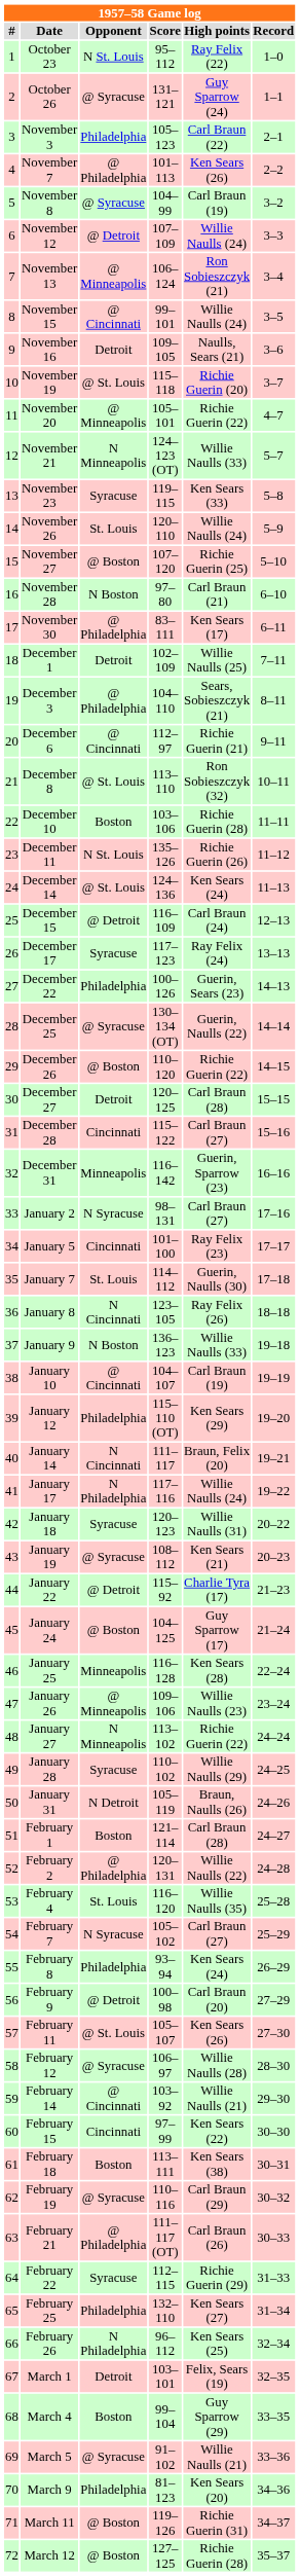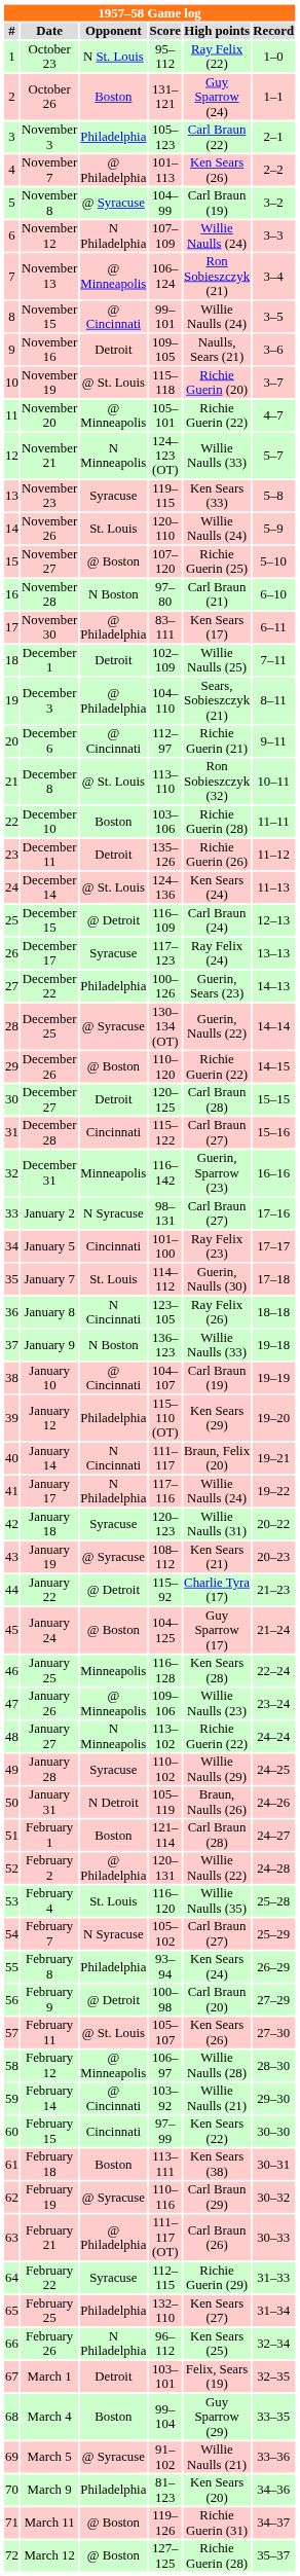 <table class="toccolours collapsible" width=50% style="clear:both; margin:1.5em auto; text-align:center">
 <tr>
 <th colspan=11 style="background:#FF7518; color:white;">1957–58 Game log</th>
 </tr>
 <tr align="center" bgcolor="#dddddd">
 <td><strong>#</strong></td>
 <td><strong>Date</strong></td>
 <td><strong>Opponent</strong></td>
 <td><strong>Score</strong></td>
 <td><strong>High points</strong></td>
 <td><strong>Record</strong></td>
 </tr>
 <tr align="center" bgcolor="ccffcc">
 <td>1</td>
 <td>October 23</td>
 <td>N <a href='#'>St. Louis</a></td>
 <td>95–112</td>
 <td><a href='#'>Ray Felix</a> (22)</td>
 <td>1–0</td>
 </tr>
 <tr align="center" bgcolor="ffcccc">
 <td>2</td>
 <td>October 26</td>
-<td>@ Syracuse</td>
+<td><a href='#'>Boston</a></td>
 <td>131–121</td>
 <td><a href='#'>Guy Sparrow</a> (24)</td>
 <td>1–1</td>
 </tr>
 <tr align="center" bgcolor="ccffcc">
 <td>3</td>
 <td>November 3</td>
 <td><a href='#'>Philadelphia</a></td>
 <td>105–123</td>
 <td><a href='#'>Carl Braun</a> (22)</td>
 <td>2–1</td>
 </tr>
 <tr align="center" bgcolor="ffcccc">
 <td>4</td>
 <td>November 7</td>
 <td>@ Philadelphia</td>
 <td>101–113</td>
 <td><a href='#'>Ken Sears</a> (26)</td>
 <td>2–2</td>
 </tr>
 <tr align="center" bgcolor="ccffcc">
 <td>5</td>
 <td>November 8</td>
 <td>@ <a href='#'>Syracuse</a></td>
 <td>104–99</td>
 <td>Carl Braun (19)</td>
 <td>3–2</td>
 </tr>
 <tr align="center" bgcolor="ffcccc">
 <td>6</td>
 <td>November 12</td>
-<td>@ <a href='#'>Detroit</a></td>
+<td>N Philadelphia</td>
 <td>107–109</td>
 <td><a href='#'>Willie Naulls</a> (24)</td>
 <td>3–3</td>
 </tr>
 <tr align="center" bgcolor="ffcccc">
 <td>7</td>
 <td>November 13</td>
 <td>@ <a href='#'>Minneapolis</a></td>
 <td>106–124</td>
 <td><a href='#'>Ron Sobieszczyk</a> (21)</td>
 <td>3–4</td>
 </tr>
 <tr align="center" bgcolor="ffcccc">
 <td>8</td>
 <td>November 15</td>
 <td>@ <a href='#'>Cincinnati</a></td>
 <td>99–101</td>
 <td>Willie Naulls (24)</td>
 <td>3–5</td>
 </tr>
 <tr align="center" bgcolor="ffcccc">
 <td>9</td>
 <td>November 16</td>
 <td>Detroit</td>
 <td>109–105</td>
 <td>Naulls, Sears (21)</td>
 <td>3–6</td>
 </tr>
 <tr align="center" bgcolor="ffcccc">
 <td>10</td>
 <td>November 19</td>
 <td>@ St. Louis</td>
 <td>115–118</td>
 <td><a href='#'>Richie Guerin</a> (20)</td>
 <td>3–7</td>
 </tr>
 <tr align="center" bgcolor="ccffcc">
 <td>11</td>
 <td>November 20</td>
 <td>@ Minneapolis</td>
 <td>105–101</td>
 <td>Richie Guerin (22)</td>
 <td>4–7</td>
 </tr>
 <tr align="center" bgcolor="ccffcc">
 <td>12</td>
 <td>November 21</td>
 <td>N Minneapolis</td>
 <td>124–123 (OT)</td>
 <td>Willie Naulls (33)</td>
 <td>5–7</td>
 </tr>
 <tr align="center" bgcolor="ffcccc">
 <td>13</td>
 <td>November 23</td>
 <td>Syracuse</td>
 <td>119–115</td>
 <td>Ken Sears (33)</td>
 <td>5–8</td>
 </tr>
 <tr align="center" bgcolor="ffcccc">
 <td>14</td>
 <td>November 26</td>
 <td>St. Louis</td>
 <td>120–110</td>
 <td>Willie Naulls (24)</td>
 <td>5–9</td>
 </tr>
 <tr align="center" bgcolor="ffcccc">
 <td>15</td>
 <td>November 27</td>
 <td>@ Boston</td>
 <td>107–120</td>
 <td>Richie Guerin (25)</td>
 <td>5–10</td>
 </tr>
 <tr align="center" bgcolor="ccffcc">
 <td>16</td>
 <td>November 28</td>
 <td>N Boston</td>
 <td>97–80</td>
 <td>Carl Braun (21)</td>
 <td>6–10</td>
 </tr>
 <tr align="center" bgcolor="ffcccc">
 <td>17</td>
 <td>November 30</td>
 <td>@ Philadelphia</td>
 <td>83–111</td>
 <td>Ken Sears (17)</td>
 <td>6–11</td>
 </tr>
 <tr align="center" bgcolor="ccffcc">
 <td>18</td>
 <td>December 1</td>
 <td>Detroit</td>
 <td>102–109</td>
 <td>Willie Naulls (25)</td>
 <td>7–11</td>
 </tr>
 <tr align="center" bgcolor="ccffcc">
 <td>19</td>
 <td>December 3</td>
 <td>@ Philadelphia</td>
 <td>104–110</td>
 <td>Sears, Sobieszczyk (21)</td>
 <td>8–11</td>
 </tr>
 <tr align="center" bgcolor="ccffcc">
 <td>20</td>
 <td>December 6</td>
 <td>@ Cincinnati</td>
 <td>112–97</td>
 <td>Richie Guerin (21)</td>
 <td>9–11</td>
 </tr>
 <tr align="center" bgcolor="ccffcc">
 <td>21</td>
 <td>December 8</td>
 <td>@ St. Louis</td>
 <td>113–110</td>
 <td>Ron Sobieszczyk (32)</td>
 <td>10–11</td>
 </tr>
 <tr align="center" bgcolor="ccffcc">
 <td>22</td>
 <td>December 10</td>
 <td>Boston</td>
 <td>103–106</td>
 <td>Richie Guerin (28)</td>
 <td>11–11</td>
 </tr>
 <tr align="center" bgcolor="ffcccc">
 <td>23</td>
 <td>December 11</td>
-<td>N St. Louis</td>
+<td>Detroit</td>
 <td>135–126</td>
 <td>Richie Guerin (26)</td>
 <td>11–12</td>
 </tr>
 <tr align="center" bgcolor="ffcccc">
 <td>24</td>
 <td>December 14</td>
 <td>@ St. Louis</td>
 <td>124–136</td>
 <td>Ken Sears (24)</td>
 <td>11–13</td>
 </tr>
 <tr align="center" bgcolor="ccffcc">
 <td>25</td>
 <td>December 15</td>
 <td>@ Detroit</td>
 <td>116–109</td>
 <td>Carl Braun (24)</td>
 <td>12–13</td>
 </tr>
 <tr align="center" bgcolor="ccffcc">
 <td>26</td>
 <td>December 17</td>
 <td>Syracuse</td>
 <td>117–123</td>
 <td>Ray Felix (24)</td>
 <td>13–13</td>
 </tr>
 <tr align="center" bgcolor="ccffcc">
 <td>27</td>
 <td>December 22</td>
 <td>Philadelphia</td>
 <td>100–126</td>
 <td>Guerin, Sears (23)</td>
 <td>14–13</td>
 </tr>
 <tr align="center" bgcolor="ffcccc">
 <td>28</td>
 <td>December 25</td>
 <td>@ Syracuse</td>
 <td>130–134 (OT)</td>
 <td>Guerin, Naulls (22)</td>
 <td>14–14</td>
 </tr>
 <tr align="center" bgcolor="ffcccc">
 <td>29</td>
 <td>December 26</td>
 <td>@ Boston</td>
 <td>110–120</td>
 <td>Richie Guerin (22)</td>
 <td>14–15</td>
 </tr>
 <tr align="center" bgcolor="ccffcc">
 <td>30</td>
 <td>December 27</td>
 <td>Detroit</td>
 <td>120–125</td>
 <td>Carl Braun (28)</td>
 <td>15–15</td>
 </tr>
 <tr align="center" bgcolor="ffcccc">
 <td>31</td>
 <td>December 28</td>
 <td>Cincinnati</td>
 <td>115–122</td>
 <td>Carl Braun (27)</td>
 <td>15–16</td>
 </tr>
 <tr align="center" bgcolor="ccffcc">
 <td>32</td>
 <td>December 31</td>
 <td>Minneapolis</td>
 <td>116–142</td>
 <td>Guerin, Sparrow (23)</td>
 <td>16–16</td>
 </tr>
 <tr align="center" bgcolor="ccffcc">
 <td>33</td>
 <td>January 2</td>
 <td>N Syracuse</td>
 <td>98–131</td>
 <td>Carl Braun (27)</td>
 <td>17–16</td>
 </tr>
 <tr align="center" bgcolor="ffcccc">
 <td>34</td>
 <td>January 5</td>
 <td>Cincinnati</td>
 <td>101–100</td>
 <td>Ray Felix (23)</td>
 <td>17–17</td>
 </tr>
 <tr align="center" bgcolor="ffcccc">
 <td>35</td>
 <td>January 7</td>
 <td>St. Louis</td>
 <td>114–112</td>
 <td>Guerin, Naulls (30)</td>
 <td>17–18</td>
 </tr>
 <tr align="center" bgcolor="ccffcc">
 <td>36</td>
 <td>January 8</td>
 <td>N Cincinnati</td>
 <td>123–105</td>
 <td>Ray Felix (26)</td>
 <td>18–18</td>
 </tr>
 <tr align="center" bgcolor="ccffcc">
 <td>37</td>
 <td>January 9</td>
 <td>N Boston</td>
 <td>136–123</td>
 <td>Willie Naulls (33)</td>
 <td>19–18</td>
 </tr>
 <tr align="center" bgcolor="ffcccc">
 <td>38</td>
 <td>January 10</td>
 <td>@ Cincinnati</td>
 <td>104–107</td>
 <td>Carl Braun (19)</td>
 <td>19–19</td>
 </tr>
 <tr align="center" bgcolor="ffcccc">
 <td>39</td>
 <td>January 12</td>
 <td>Philadelphia</td>
 <td>115–110 (OT)</td>
 <td>Ken Sears (29)</td>
 <td>19–20</td>
 </tr>
 <tr align="center" bgcolor="ffcccc">
 <td>40</td>
 <td>January 14</td>
 <td>N Cincinnati</td>
 <td>111–117</td>
 <td>Braun, Felix (20)</td>
 <td>19–21</td>
 </tr>
 <tr align="center" bgcolor="ffcccc">
 <td>41</td>
 <td>January 17</td>
 <td>N Philadelphia</td>
 <td>117–116</td>
 <td>Willie Naulls (24)</td>
 <td>19–22</td>
 </tr>
 <tr align="center" bgcolor="ccffcc">
 <td>42</td>
 <td>January 18</td>
 <td>Syracuse</td>
 <td>120–123</td>
 <td>Willie Naulls (31)</td>
 <td>20–22</td>
 </tr>
 <tr align="center" bgcolor="ffcccc">
 <td>43</td>
 <td>January 19</td>
 <td>@ Syracuse</td>
 <td>108–112</td>
 <td>Ken Sears (21)</td>
 <td>20–23</td>
 </tr>
 <tr align="center" bgcolor="ccffcc">
 <td>44</td>
 <td>January 22</td>
 <td>@ Detroit</td>
 <td>115–92</td>
 <td><a href='#'>Charlie Tyra</a> (17)</td>
 <td>21–23</td>
 </tr>
 <tr align="center" bgcolor="ffcccc">
 <td>45</td>
 <td>January 24</td>
 <td>@ Boston</td>
 <td>104–125</td>
 <td>Guy Sparrow (17)</td>
 <td>21–24</td>
 </tr>
 <tr align="center" bgcolor="ccffcc">
 <td>46</td>
 <td>January 25</td>
 <td>Minneapolis</td>
 <td>116–128</td>
 <td>Ken Sears (28)</td>
 <td>22–24</td>
 </tr>
 <tr align="center" bgcolor="ccffcc">
 <td>47</td>
 <td>January 26</td>
 <td>@ Minneapolis</td>
 <td>109–106</td>
 <td>Willie Naulls (23)</td>
 <td>23–24</td>
 </tr>
 <tr align="center" bgcolor="ccffcc">
 <td>48</td>
 <td>January 27</td>
 <td>N Minneapolis</td>
 <td>113–102</td>
 <td>Richie Guerin (22)</td>
 <td>24–24</td>
 </tr>
 <tr align="center" bgcolor="ffcccc">
 <td>49</td>
 <td>January 28</td>
 <td>Syracuse</td>
 <td>110–102</td>
 <td>Willie Naulls (29)</td>
 <td>24–25</td>
 </tr>
 <tr align="center" bgcolor="ffcccc">
 <td>50</td>
 <td>January 31</td>
 <td>N Detroit</td>
 <td>105–119</td>
 <td>Braun, Naulls (26)</td>
 <td>24–26</td>
 </tr>
 <tr align="center" bgcolor="ffcccc">
 <td>51</td>
 <td>February 1</td>
 <td>Boston</td>
 <td>121–114</td>
 <td>Carl Braun (28)</td>
 <td>24–27</td>
 </tr>
 <tr align="center" bgcolor="ffcccc">
 <td>52</td>
 <td>February 2</td>
 <td>@ Philadelphia</td>
 <td>120–131</td>
 <td>Willie Naulls (22)</td>
 <td>24–28</td>
 </tr>
 <tr align="center" bgcolor="ccffcc">
 <td>53</td>
 <td>February 4</td>
 <td>St. Louis</td>
 <td>116–120</td>
 <td>Willie Naulls (35)</td>
 <td>25–28</td>
 </tr>
 <tr align="center" bgcolor="ffcccc">
 <td>54</td>
 <td>February 7</td>
 <td>N Syracuse</td>
 <td>105–102</td>
 <td>Carl Braun (27)</td>
 <td>25–29</td>
 </tr>
 <tr align="center" bgcolor="ccffcc">
 <td>55</td>
 <td>February 8</td>
 <td>Philadelphia</td>
 <td>93–94</td>
 <td>Ken Sears (24)</td>
 <td>26–29</td>
 </tr>
 <tr align="center" bgcolor="ccffcc">
 <td>56</td>
 <td>February 9</td>
 <td>@ Detroit</td>
 <td>100–98</td>
 <td>Carl Braun (20)</td>
 <td>27–29</td>
 </tr>
 <tr align="center" bgcolor="ffcccc">
 <td>57</td>
 <td>February 11</td>
 <td>@ St. Louis</td>
 <td>105–107</td>
 <td>Ken Sears (26)</td>
 <td>27–30</td>
 </tr>
 <tr align="center" bgcolor="ccffcc">
 <td>58</td>
 <td>February 12</td>
-<td>@ Syracuse</td>
+<td>@ Minneapolis</td>
 <td>106–97</td>
 <td>Willie Naulls (28)</td>
 <td>28–30</td>
 </tr>
 <tr align="center" bgcolor="ccffcc">
 <td>59</td>
 <td>February 14</td>
 <td>@ Cincinnati</td>
 <td>103–92</td>
 <td>Willie Naulls (21)</td>
 <td>29–30</td>
 </tr>
 <tr align="center" bgcolor="ccffcc">
 <td>60</td>
 <td>February 15</td>
 <td>Cincinnati</td>
 <td>97–99</td>
 <td>Ken Sears (22)</td>
 <td>30–30</td>
 </tr>
 <tr align="center" bgcolor="ffcccc">
 <td>61</td>
 <td>February 18</td>
 <td>Boston</td>
 <td>113–111</td>
 <td>Ken Sears (38)</td>
 <td>30–31</td>
 </tr>
 <tr align="center" bgcolor="ffcccc">
 <td>62</td>
 <td>February 19</td>
 <td>@ Syracuse</td>
 <td>110–116</td>
 <td>Carl Braun (29)</td>
 <td>30–32</td>
 </tr>
 <tr align="center" bgcolor="ffcccc">
 <td>63</td>
 <td>February 21</td>
 <td>@ Philadelphia</td>
 <td>111–117 (OT)</td>
 <td>Carl Braun (26)</td>
 <td>30–33</td>
 </tr>
 <tr align="center" bgcolor="ccffcc">
 <td>64</td>
 <td>February 22</td>
 <td>Syracuse</td>
 <td>112–115</td>
 <td>Richie Guerin (29)</td>
 <td>31–33</td>
 </tr>
 <tr align="center" bgcolor="ffcccc">
 <td>65</td>
 <td>February 25</td>
 <td>Philadelphia</td>
 <td>132–110</td>
 <td>Ken Sears (27)</td>
 <td>31–34</td>
 </tr>
 <tr align="center" bgcolor="ccffcc">
 <td>66</td>
 <td>February 26</td>
 <td>N Philadelphia</td>
 <td>96–112</td>
 <td>Ken Sears (25)</td>
 <td>32–34</td>
 </tr>
 <tr align="center" bgcolor="ffcccc">
 <td>67</td>
 <td>March 1</td>
 <td>Detroit</td>
 <td>103–101</td>
 <td>Felix, Sears (19)</td>
 <td>32–35</td>
 </tr>
 <tr align="center" bgcolor="ccffcc">
 <td>68</td>
 <td>March 4</td>
 <td>Boston</td>
 <td>99–104</td>
 <td>Guy Sparrow (29)</td>
 <td>33–35</td>
 </tr>
 <tr align="center" bgcolor="ffcccc">
 <td>69</td>
 <td>March 5</td>
 <td>@ Syracuse</td>
 <td>91–102</td>
 <td>Willie Naulls (21)</td>
 <td>33–36</td>
 </tr>
 <tr align="center" bgcolor="ccffcc">
 <td>70</td>
 <td>March 9</td>
 <td>Philadelphia</td>
 <td>81–123</td>
 <td>Ken Sears (20)</td>
 <td>34–36</td>
 </tr>
 <tr align="center" bgcolor="ffcccc">
 <td>71</td>
 <td>March 11</td>
 <td>@ Boston</td>
 <td>119–126</td>
 <td>Richie Guerin (31)</td>
 <td>34–37</td>
 </tr>
 <tr align="center" bgcolor="ccffcc">
 <td>72</td>
 <td>March 12</td>
 <td>@ Boston</td>
 <td>127–125</td>
 <td>Richie Guerin (28)</td>
 <td>35–37</td>
 </tr>
 </table>
